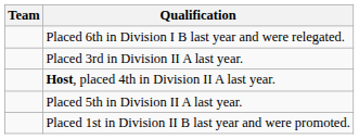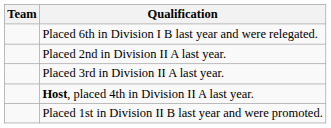 <table class="wikitable">
 <tr>
 <th>Team</th>
 <th>Qualification</th>
 </tr>
 <tr>
 <td></td>
 <td>Placed 6th in Division I B last year and were relegated.</td>
 </tr>
 <tr>
 <td></td>
+<td>Placed 2nd in Division II A last year.</td>
+</tr>
+<tr>
+<td></td>
 <td>Placed 3rd in Division II A last year.</td>
 </tr>
 <tr>
 <td></td>
 <td><strong>Host</strong>, placed 4th in Division II A last year.</td>
 </tr>
 <tr>
 <td></td>
-<td>Placed 5th in Division II A last year.</td>
-</tr>
-<tr>
-<td></td>
 <td>Placed 1st in Division II B last year and were promoted.</td>
 </tr>
 </table>
